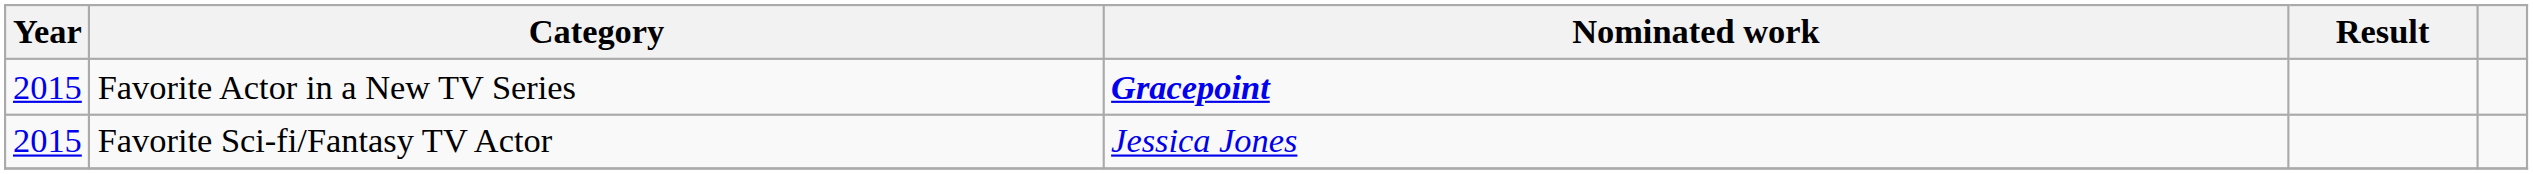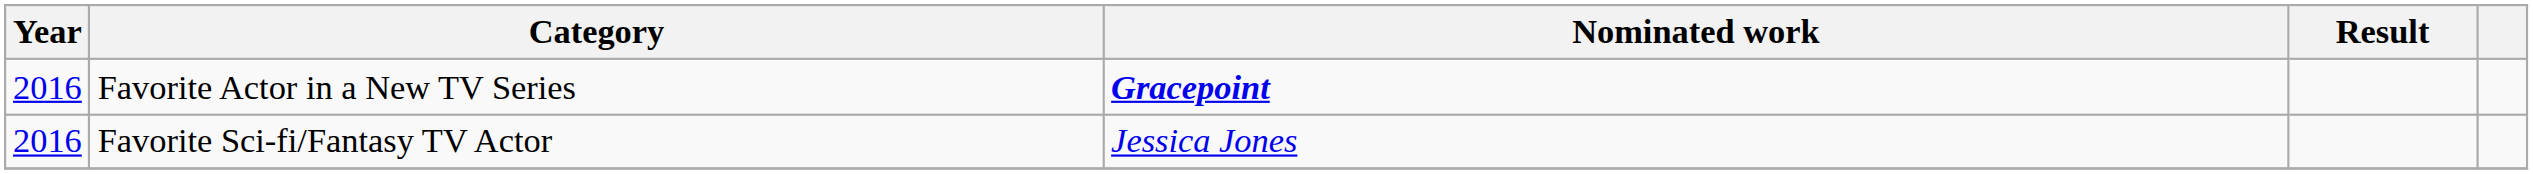 <table class=wikitable>
 <tr>
 <th scope="col" style="width:1em;">Year</th>
 <th scope="col" style="width:29em;">Category</th>
 <th scope="col" style="width:34em;">Nominated work</th>
 <th scope="col" style="width:5em;">Result</th>
 <th scope="col" style="width:1em;"></th>
 </tr>
 <tr>
-<td><a href='#'>2015</a></td>
+<td><a href='#'>2016</a></td>
 <td>Favorite Actor in a New TV Series</td>
 <td><strong><em><a href='#'>Gracepoint</a></em></strong></td>
 <td></td>
 <td></td>
 </tr>
 <tr>
-<td><a href='#'>2015</a></td>
+<td><a href='#'>2016</a></td>
 <td>Favorite Sci-fi/Fantasy TV Actor</td>
 <td><em><a href='#'>Jessica Jones</a></em></td>
 <td></td>
 <td></td>
 </tr>
 <tr>
 </tr>
 </table>
